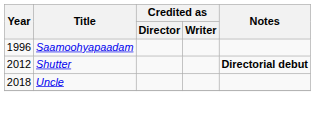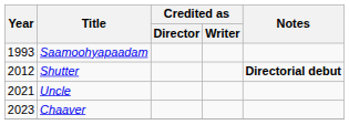 <table class="wikitable">
 <tr samoohyapadam>
 <th rowspan=2>Year</th>
 <th rowspan=2>Title</th>
 <th colspan=2>Credited as</th>
 <th rowspan=2>Notes</th>
 </tr>
 <tr>
 <th>Director</th>
 <th>Writer</th>
 </tr>
 <tr>
-<td>1996</td>
+<td>1993</td>
 <td><em><a href='#'>Saamoohyapaadam</a></em></td>
 <td></td>
 <td></td>
 <td></td>
 </tr>
 <tr>
 <td>2012</td>
 <td><em><a href='#'>Shutter</a></em></td>
 <td></td>
 <td></td>
 <td><strong>Directorial debut</strong></td>
 </tr>
 <tr>
-<td>2018</td>
+<td>2021</td>
 <td><em><a href='#'>Uncle</a></em></td>
+<td></td>
+<td></td>
+<td></td>
+</tr>
+<tr>
+<td>2023</td>
+<td><em><a href='#'>Chaaver</a></em></td>
 <td></td>
 <td></td>
 <td></td>
 </tr>
 <tr>
 </tr>
 </table>
